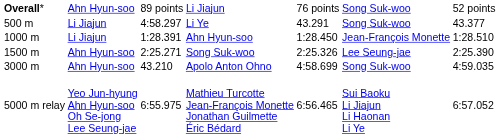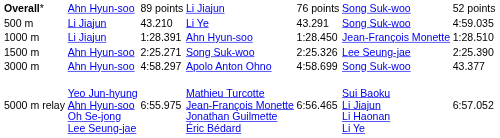 <table>
 <tr>
 <td><strong>Overall</strong>*</td>
 <td><a href='#'>Ahn Hyun-soo</a> <br> </td>
 <td>89 points</td>
 <td><a href='#'>Li Jiajun</a> <br> </td>
 <td>76 points</td>
 <td><a href='#'>Song Suk-woo</a> <br> </td>
 <td>52 points</td>
 </tr>
 <tr>
 <td>500 m</td>
 <td><a href='#'>Li Jiajun</a> <br> </td>
-<td>4:58.297</td>
+<td>43.210</td>
 <td><a href='#'>Li Ye</a> <br> </td>
 <td>43.291</td>
 <td><a href='#'>Song Suk-woo</a> <br> </td>
-<td>43.377</td>
+<td>4:59.035</td>
 </tr>
 <tr>
 <td>1000 m</td>
 <td><a href='#'>Li Jiajun</a> <br> </td>
 <td>1:28.391</td>
 <td><a href='#'>Ahn Hyun-soo</a> <br> </td>
 <td>1:28.450</td>
 <td><a href='#'>Jean-François Monette</a> <br> </td>
 <td>1:28.510</td>
 </tr>
 <tr>
 <td>1500 m</td>
 <td><a href='#'>Ahn Hyun-soo</a> <br> </td>
 <td>2:25.271</td>
 <td><a href='#'>Song Suk-woo</a> <br> </td>
 <td>2:25.326</td>
 <td><a href='#'>Lee Seung-jae</a> <br> </td>
 <td>2:25.390</td>
 </tr>
 <tr>
 <td>3000 m</td>
 <td><a href='#'>Ahn Hyun-soo</a> <br> </td>
-<td>43.210</td>
+<td>4:58.297</td>
 <td><a href='#'>Apolo Anton Ohno</a> <br> </td>
 <td>4:58.699</td>
 <td><a href='#'>Song Suk-woo</a> <br> </td>
-<td>4:59.035</td>
+<td>43.377</td>
 </tr>
 <tr>
 <td>5000 m relay</td>
 <td> <br> <a href='#'>Yeo Jun-hyung</a> <br> <a href='#'>Ahn Hyun-soo</a> <br> <a href='#'>Oh Se-jong</a> <br> <a href='#'>Lee Seung-jae</a></td>
 <td>6:55.975</td>
 <td> <br> <a href='#'>Mathieu Turcotte</a> <br> <a href='#'>Jean-François Monette</a> <br> <a href='#'>Jonathan Guilmette</a> <br> <a href='#'>Éric Bédard</a></td>
 <td>6:56.465</td>
 <td> <br> <a href='#'>Sui Baoku</a> <br> <a href='#'>Li Jiajun</a> <br> <a href='#'>Li Haonan</a> <br> <a href='#'>Li Ye</a></td>
 <td>6:57.052</td>
 </tr>
 </table>
